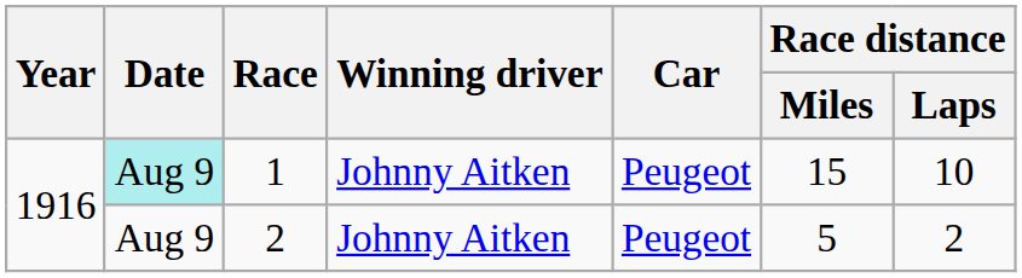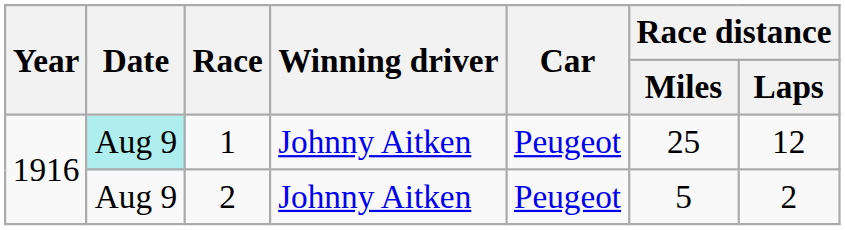 <table class="wikitable" style="font-size: 95%;">
 <tr>
 <th rowspan="2">Year</th>
 <th rowspan="2">Date</th>
 <th rowspan="2">Race</th>
 <th rowspan="2">Winning driver</th>
 <th rowspan="2">Car</th>
 <th colspan="2">Race distance</th>
 </tr>
 <tr>
 <th>Miles</th>
 <th>Laps</th>
 </tr>
 <tr>
 <td rowspan="2">1916</td>
 <td style="background: paleturquoise;">Aug 9</td>
 <td style="text-align:center">1</td>
 <td> <a href='#'>Johnny Aitken</a></td>
 <td><a href='#'>Peugeot</a></td>
-<td style="text-align:center">15</td>
-<td style="text-align:center">10</td>
+<td style="text-align:center">25</td>
+<td style="text-align:center">12</td>
 </tr>
 <tr>
 <td>Aug 9</td>
 <td style="text-align:center">2</td>
 <td> <a href='#'>Johnny Aitken</a></td>
 <td><a href='#'>Peugeot</a></td>
 <td style="text-align:center">5</td>
 <td style="text-align:center">2</td>
 </tr>
 </table>
